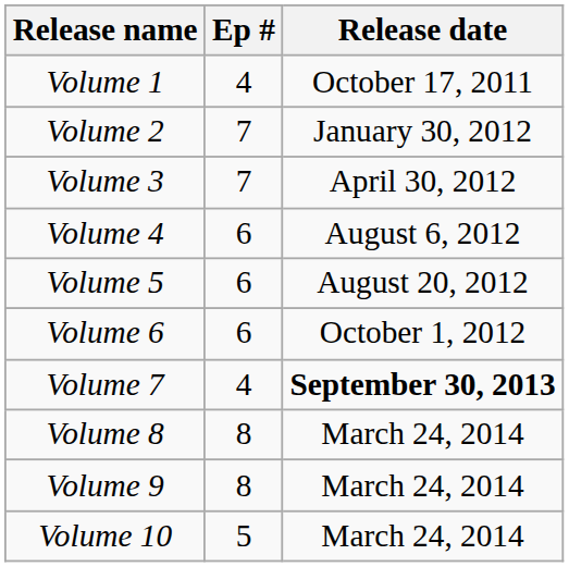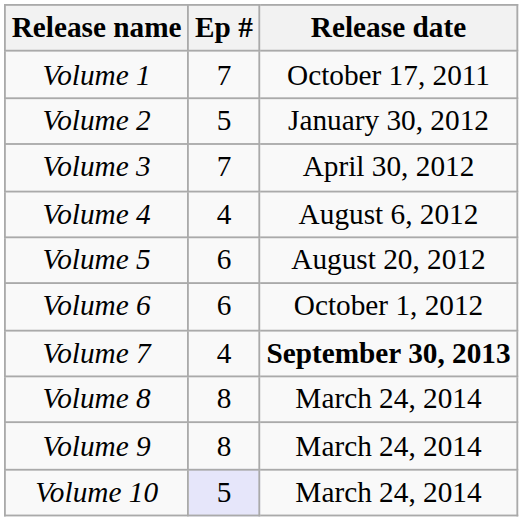 <table class="wikitable">
 <tr>
 <th>Release name</th>
 <th>Ep #</th>
 <th>Release date</th>
 </tr>
 <tr style="text-align:center;">
 <td><em>Volume 1</em></td>
-<td>4</td>
+<td>7</td>
 <td>October 17, 2011</td>
 </tr>
 <tr style="text-align:center;">
 <td><em>Volume 2</em></td>
-<td>7</td>
+<td>5</td>
 <td>January 30, 2012</td>
 </tr>
 <tr style="text-align:center;">
 <td><em>Volume 3</em></td>
 <td>7</td>
 <td>April 30, 2012</td>
 </tr>
 <tr style="text-align:center;">
 <td><em>Volume 4</em></td>
-<td>6</td>
+<td>4</td>
 <td>August 6, 2012</td>
 </tr>
 <tr style="text-align:center;">
 <td><em>Volume 5</em></td>
 <td>6</td>
 <td>August 20, 2012</td>
 </tr>
 <tr style="text-align:center;">
 <td><em>Volume 6</em></td>
 <td>6</td>
 <td>October 1, 2012</td>
 </tr>
 <tr style="text-align:center;">
 <td><em>Volume 7</em></td>
 <td>4</td>
 <td><strong>September 30, 2013</strong></td>
 </tr>
 <tr style="text-align:center;">
 <td><em>Volume 8</em></td>
 <td>8</td>
 <td>March 24, 2014</td>
 </tr>
 <tr style="text-align:center;">
 <td><em>Volume 9</em></td>
 <td>8</td>
 <td>March 24, 2014</td>
 </tr>
 <tr style="text-align:center;">
 <td><em>Volume 10</em></td>
-<td>5</td>
+<td style="background: lavender;">5</td>
 <td>March 24, 2014</td>
 </tr>
 </table>
